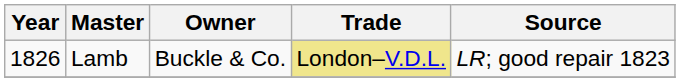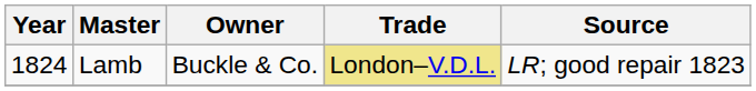 <table class=" wikitable">
 <tr>
 <th>Year</th>
 <th>Master</th>
 <th>Owner</th>
 <th>Trade</th>
 <th>Source</th>
 </tr>
 <tr>
-<td>1826</td>
+<td>1824</td>
 <td>Lamb</td>
 <td>Buckle & Co.</td>
 <td style="background: khaki;">London–<a href='#'>V.D.L.</a></td>
 <td><em>LR</em>; good repair 1823</td>
 </tr>
 <tr>
 </tr>
 </table>
